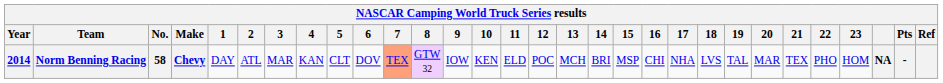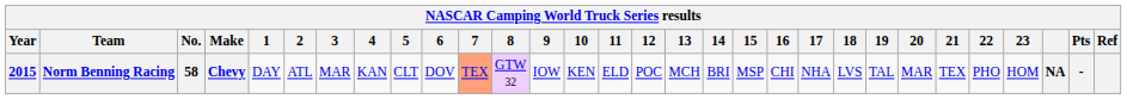 <table class="wikitable" style="text-align:center; font-size:75%">
 <tr>
 <th colspan=45><a href='#'>NASCAR Camping World Truck Series</a> results</th>
 </tr>
 <tr>
 <th>Year</th>
 <th>Team</th>
 <th>No.</th>
 <th>Make</th>
 <th>1</th>
 <th>2</th>
 <th>3</th>
 <th>4</th>
 <th>5</th>
 <th>6</th>
 <th>7</th>
 <th>8</th>
 <th>9</th>
 <th>10</th>
 <th>11</th>
 <th>12</th>
 <th>13</th>
 <th>14</th>
 <th>15</th>
 <th>16</th>
 <th>17</th>
 <th>18</th>
 <th>19</th>
 <th>20</th>
 <th>21</th>
 <th>22</th>
 <th>23</th>
 <th></th>
 <th>Pts</th>
 <th>Ref</th>
 </tr>
 <tr>
-<th><a href='#'>2014</a></th>
+<th><a href='#'>2015</a></th>
 <th><a href='#'>Norm Benning Racing</a></th>
 <th>58</th>
 <th><a href='#'>Chevy</a></th>
 <td><a href='#'>DAY</a></td>
 <td><a href='#'>ATL</a></td>
 <td><a href='#'>MAR</a></td>
 <td><a href='#'>KAN</a></td>
 <td><a href='#'>CLT</a></td>
 <td><a href='#'>DOV</a></td>
 <td style="background: lightsalmon;"><a href='#'>TEX</a></td>
 <td style="background:#EFCFFF;"><a href='#'>GTW</a><br><small>32</small></td>
 <td><a href='#'>IOW</a></td>
 <td><a href='#'>KEN</a></td>
 <td><a href='#'>ELD</a></td>
 <td><a href='#'>POC</a></td>
 <td><a href='#'>MCH</a></td>
 <td><a href='#'>BRI</a></td>
 <td><a href='#'>MSP</a></td>
 <td><a href='#'>CHI</a></td>
 <td><a href='#'>NHA</a></td>
 <td><a href='#'>LVS</a></td>
 <td><a href='#'>TAL</a></td>
 <td><a href='#'>MAR</a></td>
 <td><a href='#'>TEX</a></td>
 <td><a href='#'>PHO</a></td>
 <td><a href='#'>HOM</a></td>
 <th>NA</th>
 <th>-</th>
 <th></th>
 </tr>
 </table>
